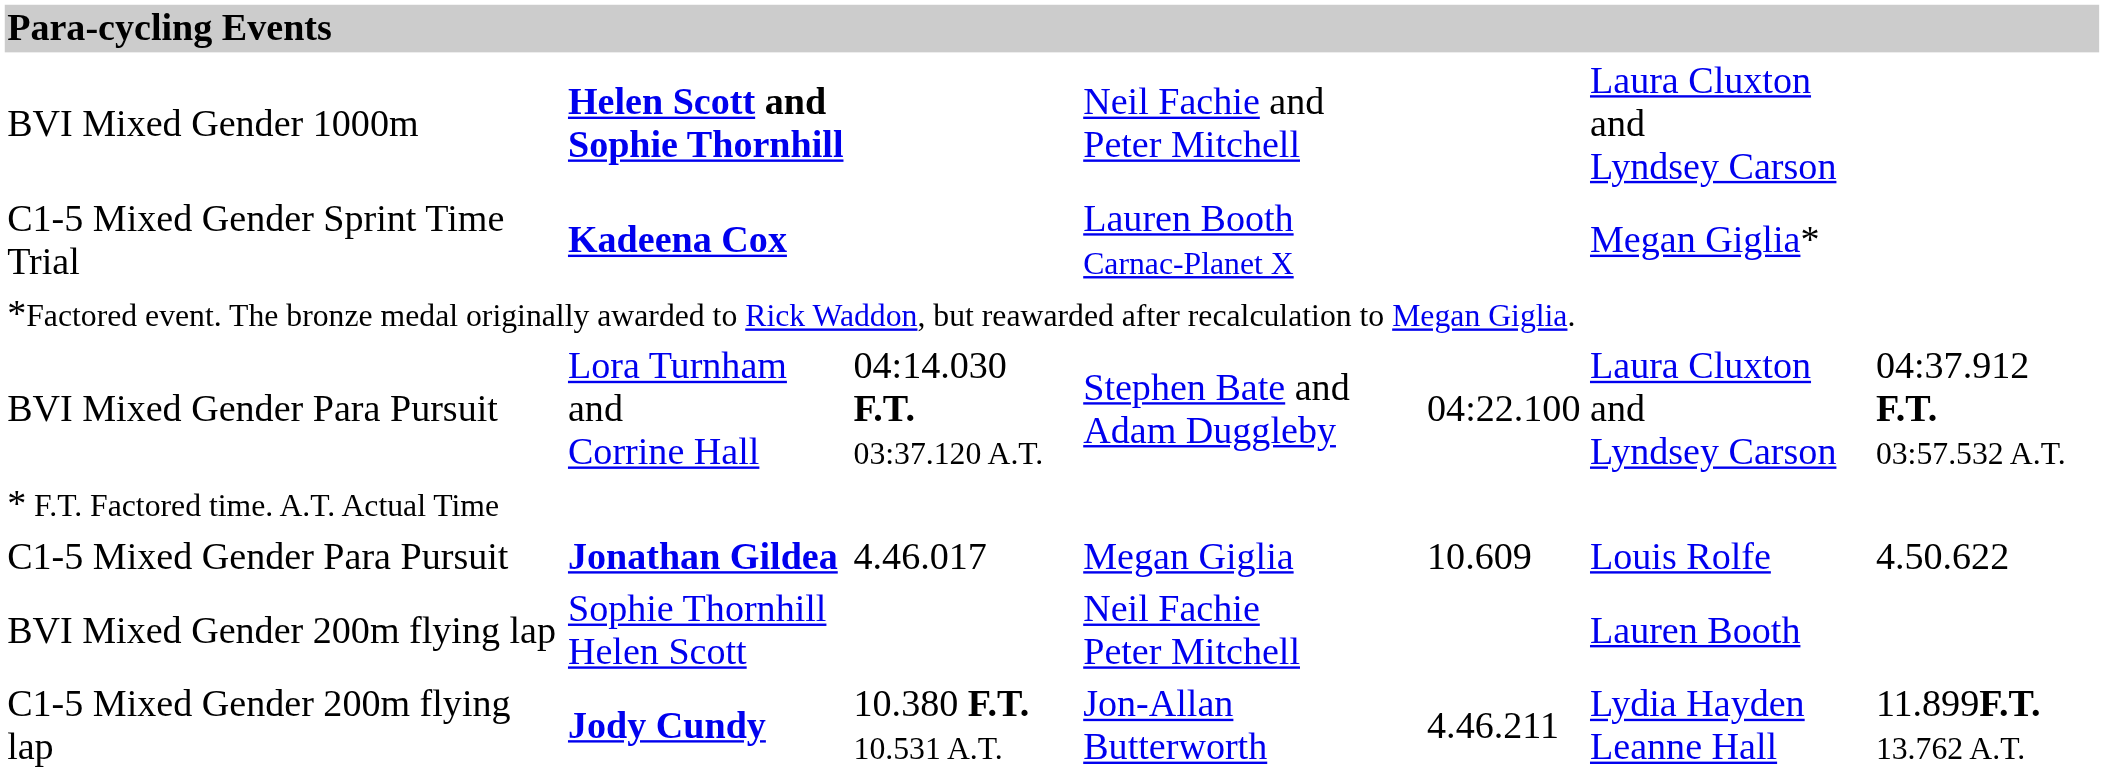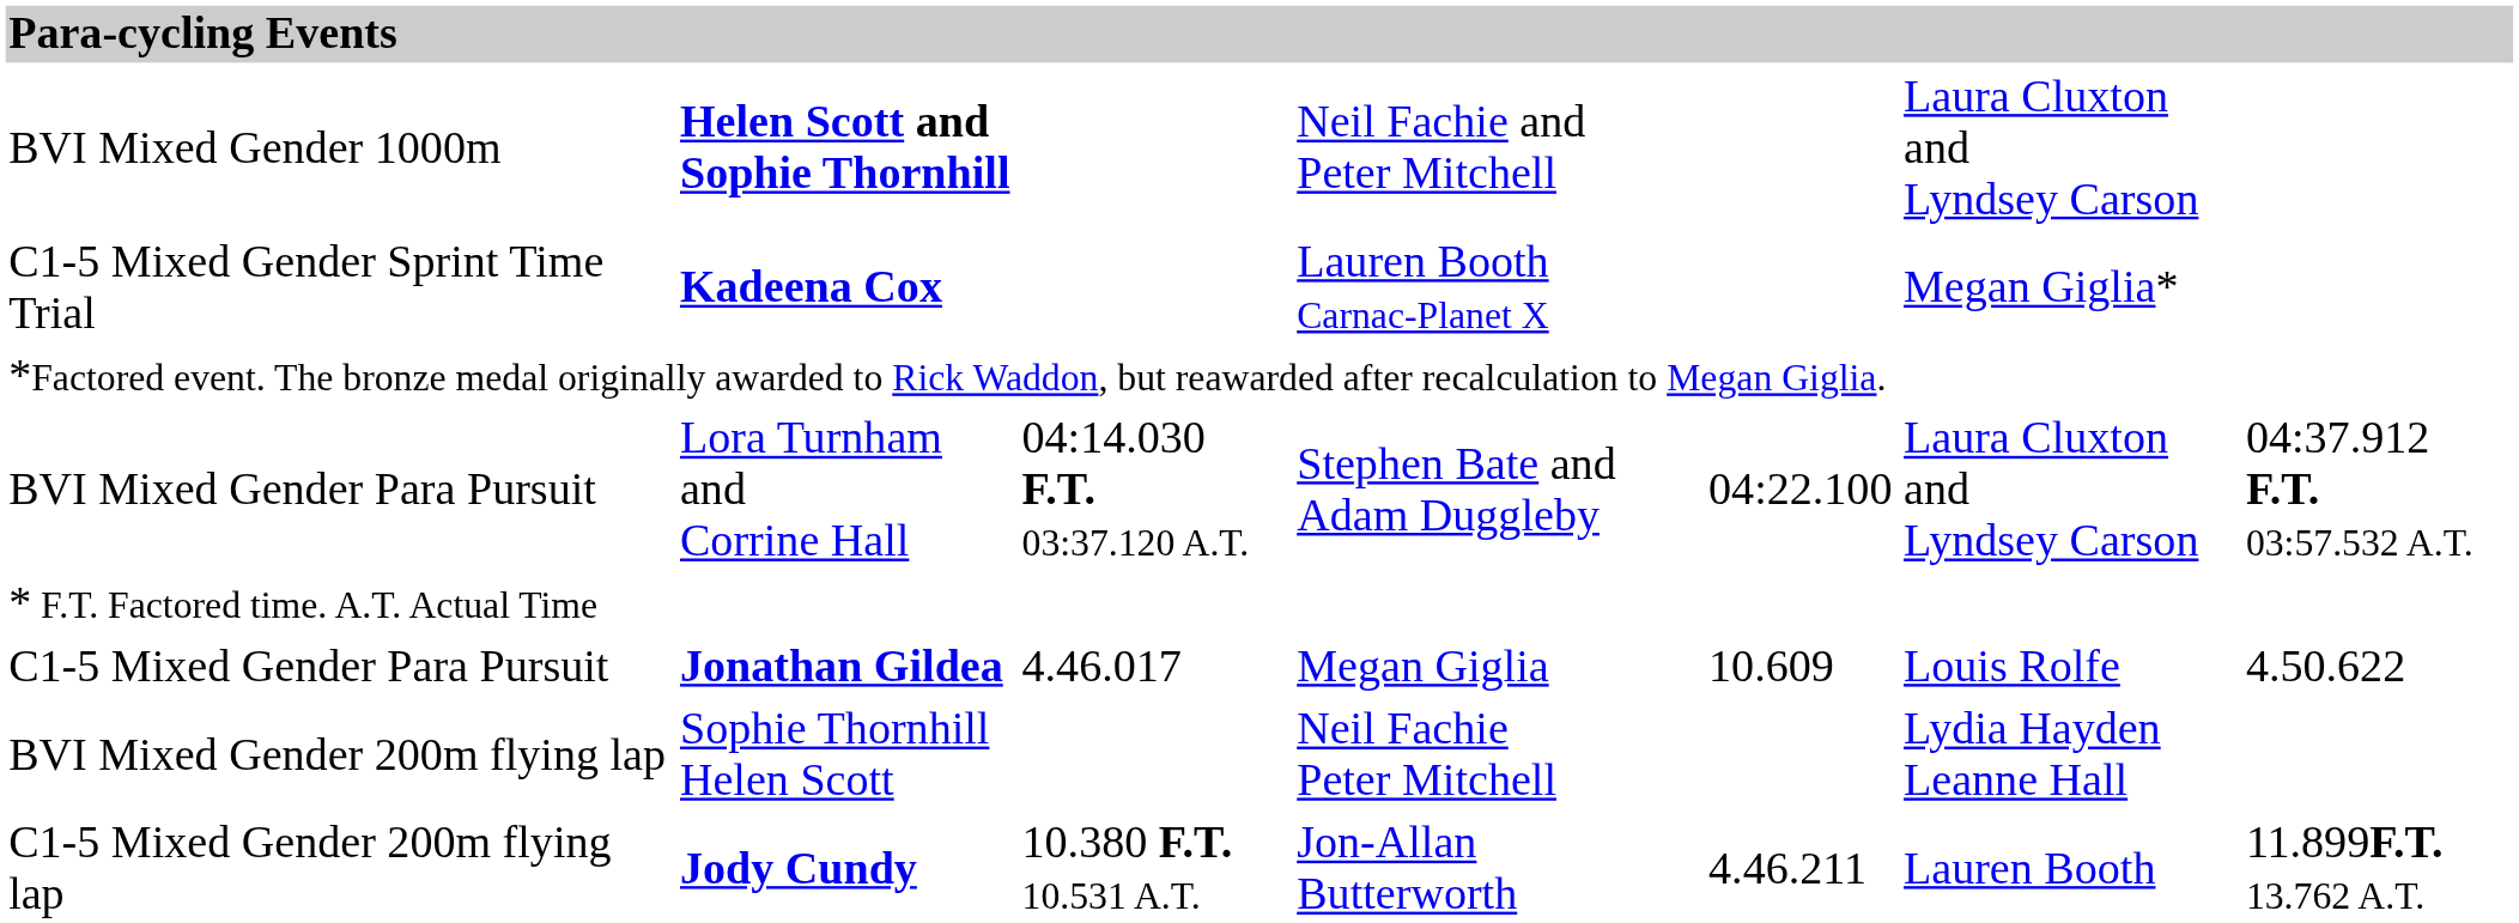 <table>
 <tr style="background:#ccc;">
 <td colspan=7><strong>Para-cycling Events</strong></td>
 </tr>
 <tr>
 <td>BVI Mixed Gender 1000m</td>
 <td><strong><a href='#'>Helen Scott</a> and <br><a href='#'>Sophie Thornhill</a></strong></td>
 <td></td>
 <td><a href='#'>Neil Fachie</a> and <br><a href='#'>Peter Mitchell</a></td>
 <td></td>
 <td><a href='#'>Laura Cluxton</a> and <br><a href='#'>Lyndsey Carson</a></td>
 <td></td>
 </tr>
 <tr>
 <td>C1-5 Mixed Gender Sprint Time Trial</td>
 <td><strong><a href='#'>Kadeena Cox</a></strong><br><small> </small></td>
 <td></td>
 <td><a href='#'>Lauren Booth</a><br><small><a href='#'>Carnac-Planet X</a></small></td>
 <td></td>
 <td><a href='#'>Megan Giglia</a>*<br><small> </small></td>
 <td></td>
 </tr>
 <tr>
 <td colspan="7">*<small>Factored event. The bronze medal originally awarded to <a href='#'>Rick Waddon</a>, but reawarded after recalculation to <a href='#'>Megan Giglia</a>.</small></td>
 </tr>
 <tr>
 <td>BVI Mixed Gender Para Pursuit</td>
 <td><a href='#'>Lora Turnham</a> and<br><a href='#'>Corrine Hall</a></td>
 <td>04:14.030 <strong>F.T.</strong><br><small>03:37.120 A.T.<br></small></td>
 <td><a href='#'>Stephen Bate</a> and<br><a href='#'>Adam Duggleby</a></td>
 <td>04:22.100</td>
 <td><a href='#'>Laura Cluxton</a> and<br><a href='#'>Lyndsey Carson</a></td>
 <td>04:37.912 <strong>F.T.</strong><br><small>03:57.532 A.T.</small></td>
 </tr>
 <tr>
 <td colspan="7">*<small> F.T. Factored time. A.T. Actual Time</small></td>
 </tr>
 <tr>
 <td>C1-5 Mixed Gender Para Pursuit</td>
 <td><strong><a href='#'>Jonathan Gildea</a></strong></td>
 <td>4.46.017</td>
 <td><a href='#'>Megan Giglia</a></td>
 <td>10.609</td>
 <td><a href='#'>Louis Rolfe</a></td>
 <td>4.50.622</td>
 </tr>
 <tr>
 <td>BVI Mixed Gender 200m flying lap</td>
 <td><a href='#'>Sophie Thornhill</a><br><a href='#'>Helen Scott</a></td>
 <td></td>
 <td><a href='#'>Neil Fachie</a><br><a href='#'>Peter Mitchell</a></td>
 <td></td>
-<td><a href='#'>Lauren Booth</a></td>
+<td><a href='#'>Lydia Hayden</a><br><a href='#'>Leanne Hall</a></td>
 <td></td>
 </tr>
 <tr>
 <td>C1-5 Mixed Gender 200m flying lap</td>
 <td><strong><a href='#'>Jody Cundy</a></strong></td>
 <td>10.380 <strong>F.T.</strong><br><small>10.531 A.T.</small></td>
 <td><a href='#'>Jon-Allan Butterworth</a></td>
 <td>4.46.211</td>
-<td><a href='#'>Lydia Hayden</a><br><a href='#'>Leanne Hall</a></td>
+<td><a href='#'>Lauren Booth</a></td>
 <td>11.899<strong>F.T.</strong><br><small>13.762 A.T.</small></td>
 </tr>
 </table>
